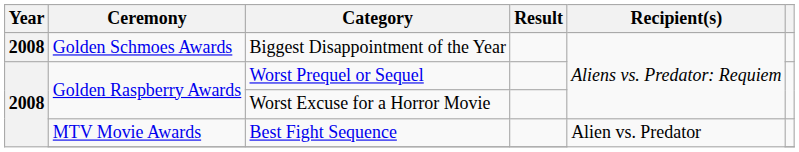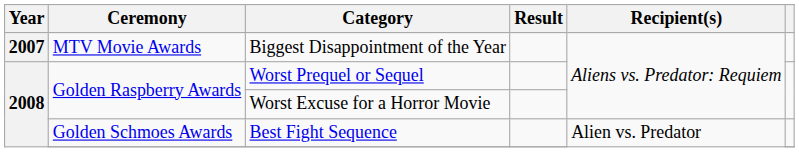 <table class="wikitable plainrowheaders">
 <tr>
 <th scope="col">Year</th>
 <th scope="col">Ceremony</th>
 <th scope="col">Category</th>
 <th scope="col">Result</th>
 <th scope="col">Recipient(s)</th>
 <th scope="col"></th>
 </tr>
 <tr>
-<th scope="row">2008</th>
-<td><a href='#'>Golden Schmoes Awards</a></td>
+<th scope="row">2007</th>
+<td><a href='#'>MTV Movie Awards</a></td>
 <td>Biggest Disappointment of the Year</td>
 <td></td>
 <td rowspan="3"><em>Aliens vs. Predator: Requiem</em></td>
 <td style="text-align:center;"></td>
 </tr>
 <tr>
 <th scope="row" rowspan="4">2008</th>
 <td rowspan="2"><a href='#'>Golden Raspberry Awards</a></td>
 <td><a href='#'>Worst Prequel or Sequel</a></td>
 <td></td>
 <td rowspan="2" style="text-align:center;"></td>
 </tr>
 <tr>
 <td>Worst Excuse for a Horror Movie</td>
 <td></td>
 </tr>
 <tr>
-<td><a href='#'>MTV Movie Awards</a></td>
+<td><a href='#'>Golden Schmoes Awards</a></td>
 <td><a href='#'>Best Fight Sequence</a></td>
 <td></td>
 <td rowspan="2">Alien vs. Predator</td>
 <td style="text-align:center;"></td>
 </tr>
 <tr>
 </tr>
 </table>
